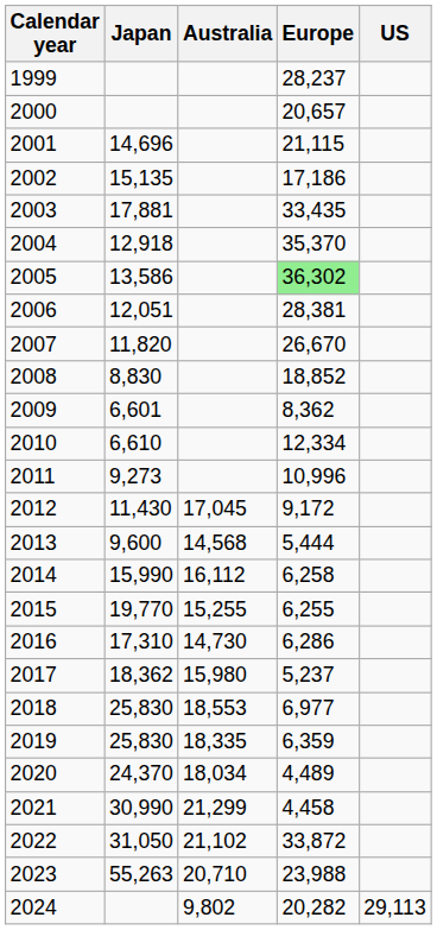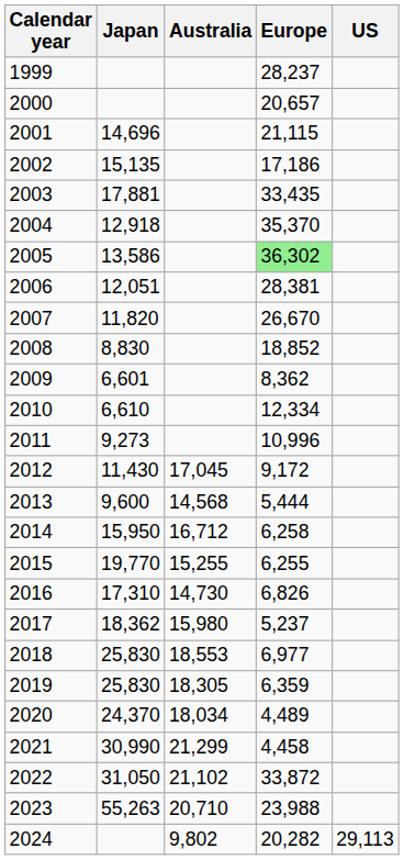 <table class="wikitable">
 <tr>
 <th>Calendar<br>year</th>
 <th>Japan</th>
 <th>Australia</th>
 <th>Europe</th>
 <th>US</th>
 </tr>
 <tr>
 <td>1999</td>
 <td></td>
 <td></td>
 <td>28,237</td>
 <td></td>
 </tr>
 <tr>
 <td>2000</td>
 <td></td>
 <td></td>
 <td>20,657</td>
 <td></td>
 </tr>
 <tr>
 <td>2001</td>
 <td>14,696</td>
 <td></td>
 <td>21,115</td>
 <td></td>
 </tr>
 <tr>
 <td>2002</td>
 <td>15,135</td>
 <td></td>
 <td>17,186</td>
 <td></td>
 </tr>
 <tr>
 <td>2003</td>
 <td>17,881</td>
 <td></td>
 <td>33,435</td>
 <td></td>
 </tr>
 <tr>
 <td>2004</td>
 <td>12,918</td>
 <td></td>
 <td>35,370</td>
 <td></td>
 </tr>
 <tr>
 <td>2005</td>
 <td>13,586</td>
 <td></td>
 <td style="background: lightgreen;">36,302</td>
 <td></td>
 </tr>
 <tr>
 <td>2006</td>
 <td>12,051</td>
 <td></td>
 <td>28,381</td>
 <td></td>
 </tr>
 <tr>
 <td>2007</td>
 <td>11,820</td>
 <td></td>
 <td>26,670</td>
 <td></td>
 </tr>
 <tr>
 <td>2008</td>
 <td>8,830</td>
 <td></td>
 <td>18,852</td>
 <td></td>
 </tr>
 <tr>
 <td>2009</td>
 <td>6,601</td>
 <td></td>
 <td>8,362</td>
 <td></td>
 </tr>
 <tr>
 <td>2010</td>
 <td>6,610</td>
 <td></td>
 <td>12,334</td>
 <td></td>
 </tr>
 <tr>
 <td>2011</td>
 <td>9,273</td>
 <td></td>
 <td>10,996</td>
 <td></td>
 </tr>
 <tr>
 <td>2012</td>
 <td>11,430</td>
 <td>17,045</td>
 <td>9,172</td>
 <td></td>
 </tr>
 <tr>
 <td>2013</td>
 <td>9,600</td>
 <td>14,568</td>
 <td>5,444</td>
 <td></td>
 </tr>
 <tr>
 <td>2014</td>
-<td>15,990</td>
-<td>16,112</td>
+<td>15,950</td>
+<td>16,712</td>
 <td>6,258</td>
 <td></td>
 </tr>
 <tr>
 <td>2015</td>
 <td>19,770</td>
 <td>15,255</td>
 <td>6,255</td>
 <td></td>
 </tr>
 <tr>
 <td>2016</td>
 <td>17,310</td>
 <td>14,730</td>
-<td>6,286</td>
+<td>6,826</td>
 <td></td>
 </tr>
 <tr>
 <td>2017</td>
 <td>18,362</td>
 <td>15,980</td>
 <td>5,237</td>
 <td></td>
 </tr>
 <tr>
 <td>2018</td>
 <td>25,830</td>
 <td>18,553</td>
 <td>6,977</td>
 <td></td>
 </tr>
 <tr>
 <td>2019</td>
 <td>25,830</td>
-<td>18,335</td>
+<td>18,305</td>
 <td>6,359</td>
 <td></td>
 </tr>
 <tr>
 <td>2020</td>
 <td>24,370</td>
 <td>18,034</td>
 <td>4,489</td>
 <td></td>
 </tr>
 <tr>
 <td>2021</td>
 <td>30,990</td>
 <td>21,299</td>
 <td>4,458</td>
 <td></td>
 </tr>
 <tr>
 <td>2022</td>
 <td>31,050</td>
 <td>21,102</td>
 <td>33,872</td>
 <td></td>
 </tr>
 <tr>
 <td>2023</td>
 <td>55,263</td>
 <td>20,710</td>
 <td>23,988</td>
 <td></td>
 </tr>
 <tr>
 <td>2024</td>
 <td></td>
 <td>9,802</td>
 <td>20,282</td>
 <td>29,113</td>
 </tr>
 </table>
